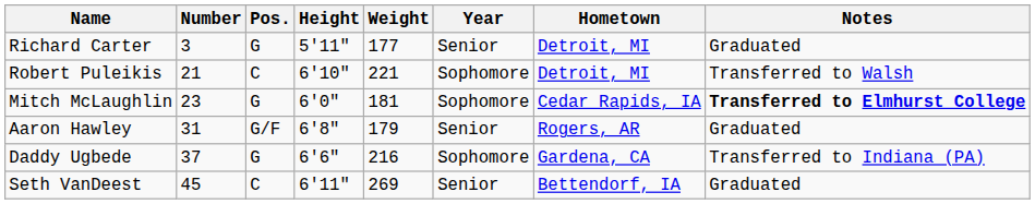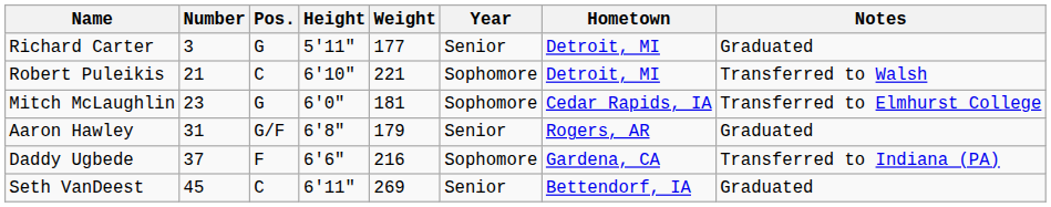 <table class="wikitable sortable" border="1">
 <tr>
 <th>Name</th>
 <th>Number</th>
 <th>Pos.</th>
 <th>Height</th>
 <th>Weight</th>
 <th>Year</th>
 <th>Hometown</th>
 <th class="unsortable">Notes</th>
 </tr>
 <tr>
 <td>Richard Carter</td>
 <td>3</td>
 <td>G</td>
 <td>5'11"</td>
 <td>177</td>
 <td>Senior</td>
 <td><a href='#'>Detroit, MI</a></td>
 <td>Graduated</td>
 </tr>
 <tr>
 <td>Robert Puleikis</td>
 <td>21</td>
 <td>C</td>
 <td>6'10"</td>
 <td>221</td>
 <td>Sophomore</td>
 <td><a href='#'>Detroit, MI</a></td>
 <td>Transferred to <a href='#'>Walsh</a></td>
 </tr>
 <tr>
 <td>Mitch McLaughlin</td>
 <td>23</td>
 <td>G</td>
 <td>6'0"</td>
 <td>181</td>
 <td>Sophomore</td>
 <td><a href='#'>Cedar Rapids, IA</a></td>
-<td><strong>Transferred to <a href='#'>Elmhurst College</a></strong></td>
+<td>Transferred to <a href='#'>Elmhurst College</a></td>
 </tr>
 <tr>
 <td>Aaron Hawley</td>
 <td>31</td>
 <td>G/F</td>
 <td>6'8"</td>
 <td>179</td>
 <td>Senior</td>
 <td><a href='#'>Rogers, AR</a></td>
 <td>Graduated</td>
 </tr>
 <tr>
 <td>Daddy Ugbede</td>
 <td>37</td>
-<td>G</td>
+<td>F</td>
 <td>6'6"</td>
 <td>216</td>
 <td>Sophomore</td>
 <td><a href='#'>Gardena, CA</a></td>
 <td>Transferred to <a href='#'>Indiana (PA)</a></td>
 </tr>
 <tr>
 <td>Seth VanDeest</td>
 <td>45</td>
 <td>C</td>
 <td>6'11"</td>
 <td>269</td>
 <td>Senior</td>
 <td><a href='#'>Bettendorf, IA</a></td>
 <td>Graduated</td>
 </tr>
 </table>
